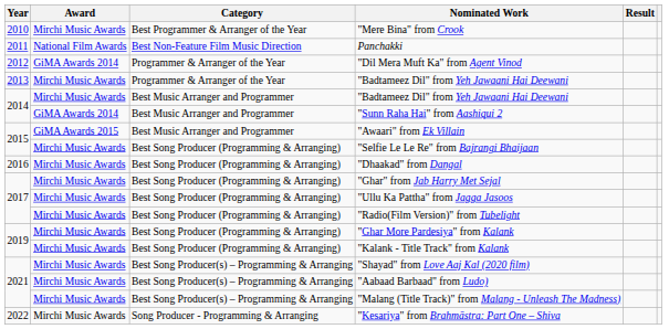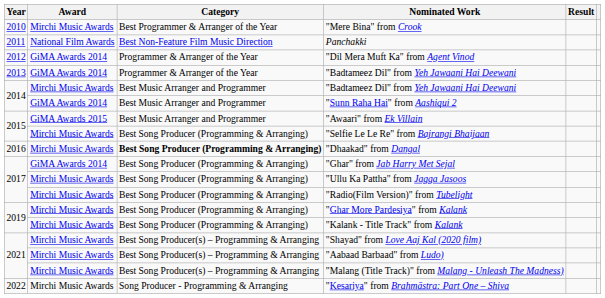 <table class="wikitable sortable">
 <tr>
 <th>Year</th>
 <th>Award</th>
 <th>Category</th>
 <th>Nominated Work</th>
 <th>Result</th>
 <th></th>
 </tr>
 <tr>
 <td><a href='#'>2010</a></td>
 <td><a href='#'>Mirchi Music Awards</a></td>
 <td>Best Programmer & Arranger of the Year</td>
 <td>"Mere Bina" from <em><a href='#'>Crook</a></em></td>
 <td></td>
 <td></td>
 </tr>
 <tr>
 <td><a href='#'>2011</a></td>
 <td><a href='#'>National Film Awards</a></td>
 <td><a href='#'>Best Non-Feature Film Music Direction</a></td>
 <td><em>Panchakki</em></td>
 <td></td>
 <td></td>
 </tr>
 <tr>
 <td><a href='#'>2012</a></td>
 <td><a href='#'>GiMA Awards 2014</a></td>
 <td>Programmer & Arranger of the Year</td>
 <td>"Dil Mera Muft Ka" from <em><a href='#'>Agent Vinod</a></em></td>
 <td></td>
 <td></td>
 </tr>
 <tr>
 <td><a href='#'>2013</a></td>
-<td><a href='#'>Mirchi Music Awards</a></td>
+<td><a href='#'>GiMA Awards 2014</a></td>
 <td>Programmer & Arranger of the Year</td>
 <td>"Badtameez Dil" from <em><a href='#'>Yeh Jawaani Hai Deewani</a></em></td>
 <td></td>
 <td></td>
 </tr>
 <tr>
 <td rowspan="2">2014</td>
 <td><a href='#'>Mirchi Music Awards</a></td>
 <td>Best Music Arranger and Programmer</td>
 <td>"Badtameez Dil" from <em><a href='#'>Yeh Jawaani Hai Deewani</a></em></td>
 <td></td>
 <td></td>
 </tr>
 <tr>
 <td><a href='#'>GiMA Awards 2014</a></td>
 <td>Best Music Arranger and Programmer</td>
 <td>"<a href='#'>Sunn Raha Hai</a>" from <em><a href='#'>Aashiqui 2</a></em></td>
 <td></td>
 <td></td>
 </tr>
 <tr>
 <td rowspan="2">2015</td>
 <td><a href='#'>GiMA Awards 2015</a></td>
 <td>Best Music Arranger and Programmer</td>
 <td>"Awaari" from <em><a href='#'>Ek Villain</a></em></td>
 <td></td>
 <td></td>
 </tr>
 <tr>
 <td><a href='#'>Mirchi Music Awards</a></td>
 <td>Best Song Producer (Programming & Arranging)</td>
 <td>"Selfie Le Le Re" from <em><a href='#'>Bajrangi Bhaijaan</a></em></td>
 <td></td>
 <td></td>
 </tr>
 <tr>
 <td>2016</td>
 <td><a href='#'>Mirchi Music Awards</a></td>
-<td>Best Song Producer (Programming & Arranging)</td>
+<td><strong>Best Song Producer (Programming & Arranging)</strong></td>
 <td>"Dhaakad" from <em><a href='#'>Dangal</a></em></td>
 <td></td>
 <td></td>
 </tr>
 <tr>
 <td rowspan="3">2017</td>
-<td><a href='#'>Mirchi Music Awards</a></td>
+<td><a href='#'>GiMA Awards 2014</a></td>
 <td>Best Song Producer (Programming & Arranging)</td>
 <td>"Ghar" from <em><a href='#'>Jab Harry Met Sejal</a></em></td>
 <td></td>
 <td></td>
 </tr>
 <tr>
 <td><a href='#'>Mirchi Music Awards</a></td>
 <td>Best Song Producer (Programming & Arranging)</td>
 <td>"Ullu Ka Pattha" from <em><a href='#'>Jagga Jasoos</a></em></td>
 <td></td>
 <td></td>
 </tr>
 <tr>
 <td><a href='#'>Mirchi Music Awards</a></td>
 <td>Best Song Producer (Programming & Arranging)</td>
 <td>"Radio(Film Version)" from <em><a href='#'>Tubelight</a></em></td>
 <td></td>
 <td></td>
 </tr>
 <tr>
 <td rowspan="2">2019</td>
 <td><a href='#'>Mirchi Music Awards</a></td>
 <td>Best Song Producer (Programming & Arranging)</td>
 <td>"<a href='#'>Ghar More Pardesiya</a>" from <em><a href='#'>Kalank</a></em></td>
 <td></td>
 <td></td>
 </tr>
 <tr>
 <td><a href='#'>Mirchi Music Awards</a></td>
 <td>Best Song Producer (Programming & Arranging)</td>
 <td>"Kalank - Title Track" from <em><a href='#'>Kalank</a></em></td>
 <td></td>
 <td></td>
 </tr>
 <tr>
 <td rowspan="3">2021</td>
 <td><a href='#'>Mirchi Music Awards</a></td>
 <td>Best Song Producer(s) – Programming & Arranging</td>
 <td>"Shayad" from <em><a href='#'>Love Aaj Kal (2020 film)</a></em></td>
 <td></td>
 <td></td>
 </tr>
 <tr>
 <td><a href='#'>Mirchi Music Awards</a></td>
 <td>Best Song Producer(s) – Programming & Arranging</td>
 <td>"Aabaad Barbaad" from <em><a href='#'>Ludo)</a></em></td>
 <td></td>
 <td></td>
 </tr>
 <tr>
 <td><a href='#'>Mirchi Music Awards</a></td>
 <td>Best Song Producer(s) – Programming & Arranging</td>
 <td>"Malang (Title Track)" from <em><a href='#'>Malang - Unleash The Madness)</a></em></td>
 <td></td>
 <td></td>
 </tr>
 <tr>
 <td>2022</td>
 <td>Mirchi Music Awards</td>
 <td>Song Producer - Programming & Arranging</td>
 <td>"<a href='#'>Kesariya</a>" from <em><a href='#'>Brahmāstra: Part One – Shiva</a></em></td>
 <td></td>
 <td></td>
 </tr>
 </table>
